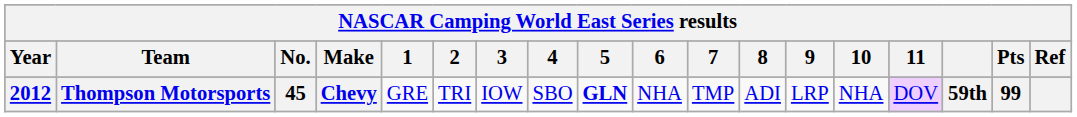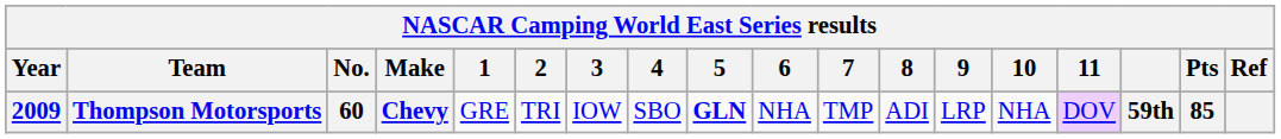 <table class="wikitable" style="text-align:center; font-size:75%">
 <tr>
 <th colspan=23><a href='#'>NASCAR Camping World East Series</a> results</th>
 </tr>
 <tr>
 <th>Year</th>
 <th>Team</th>
 <th>No.</th>
 <th>Make</th>
 <th>1</th>
 <th>2</th>
 <th>3</th>
 <th>4</th>
 <th>5</th>
 <th>6</th>
 <th>7</th>
 <th>8</th>
 <th>9</th>
 <th>10</th>
 <th>11</th>
 <th></th>
 <th>Pts</th>
 <th>Ref</th>
 </tr>
 <tr>
-<th><a href='#'>2012</a></th>
+<th><a href='#'>2009</a></th>
 <th><a href='#'>Thompson Motorsports</a></th>
-<th>45</th>
+<th>60</th>
 <th><a href='#'>Chevy</a></th>
 <td><a href='#'>GRE</a></td>
 <td><a href='#'>TRI</a></td>
 <td><a href='#'>IOW</a></td>
 <td><a href='#'>SBO</a></td>
 <td><strong><a href='#'>GLN</a></strong></td>
 <td><a href='#'>NHA</a></td>
 <td><a href='#'>TMP</a></td>
 <td><a href='#'>ADI</a></td>
 <td><a href='#'>LRP</a></td>
 <td><a href='#'>NHA</a></td>
 <td style="background:#EFCFFF;"><a href='#'>DOV</a><br></td>
 <th>59th</th>
-<th>99</th>
+<th>85</th>
 <th></th>
 </tr>
 </table>
